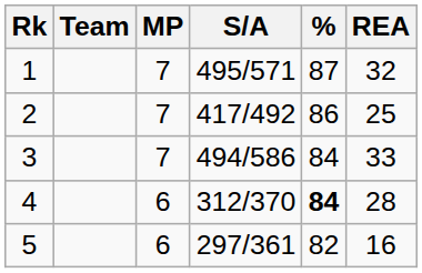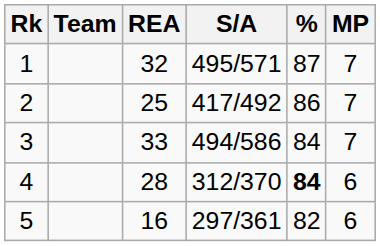 <table class=wikitable>
 <tr>
 <th>Rk</th>
 <th>Team</th>
-<th>MP</th>
+<th>REA</th>
 <th>S/A</th>
 <th>%</th>
-<th>REA</th>
+<th>MP</th>
 </tr>
 <tr>
 <td align=center>1</td>
 <td></td>
-<td align=center>7</td>
+<td align=center>32</td>
 <td align=center>495/571</td>
 <td align=center>87</td>
-<td align=center>32</td>
+<td align=center>7</td>
 </tr>
 <tr>
 <td align=center>2</td>
 <td></td>
-<td align=center>7</td>
+<td align=center>25</td>
 <td align=center>417/492</td>
 <td align=center>86</td>
-<td align=center>25</td>
+<td align=center>7</td>
 </tr>
 <tr>
 <td align=center>3</td>
 <td></td>
-<td align=center>7</td>
+<td align=center>33</td>
 <td align=center>494/586</td>
 <td align=center>84</td>
-<td align=center>33</td>
+<td align=center>7</td>
 </tr>
 <tr>
 <td align=center>4</td>
 <td></td>
-<td align=center>6</td>
+<td align=center>28</td>
 <td align=center>312/370</td>
 <td align=center><strong>84</strong></td>
-<td align=center>28</td>
+<td align=center>6</td>
 </tr>
 <tr>
 <td align=center>5</td>
 <td></td>
-<td align=center>6</td>
+<td align=center>16</td>
 <td align=center>297/361</td>
 <td align=center>82</td>
-<td align=center>16</td>
+<td align=center>6</td>
 </tr>
 </table>
